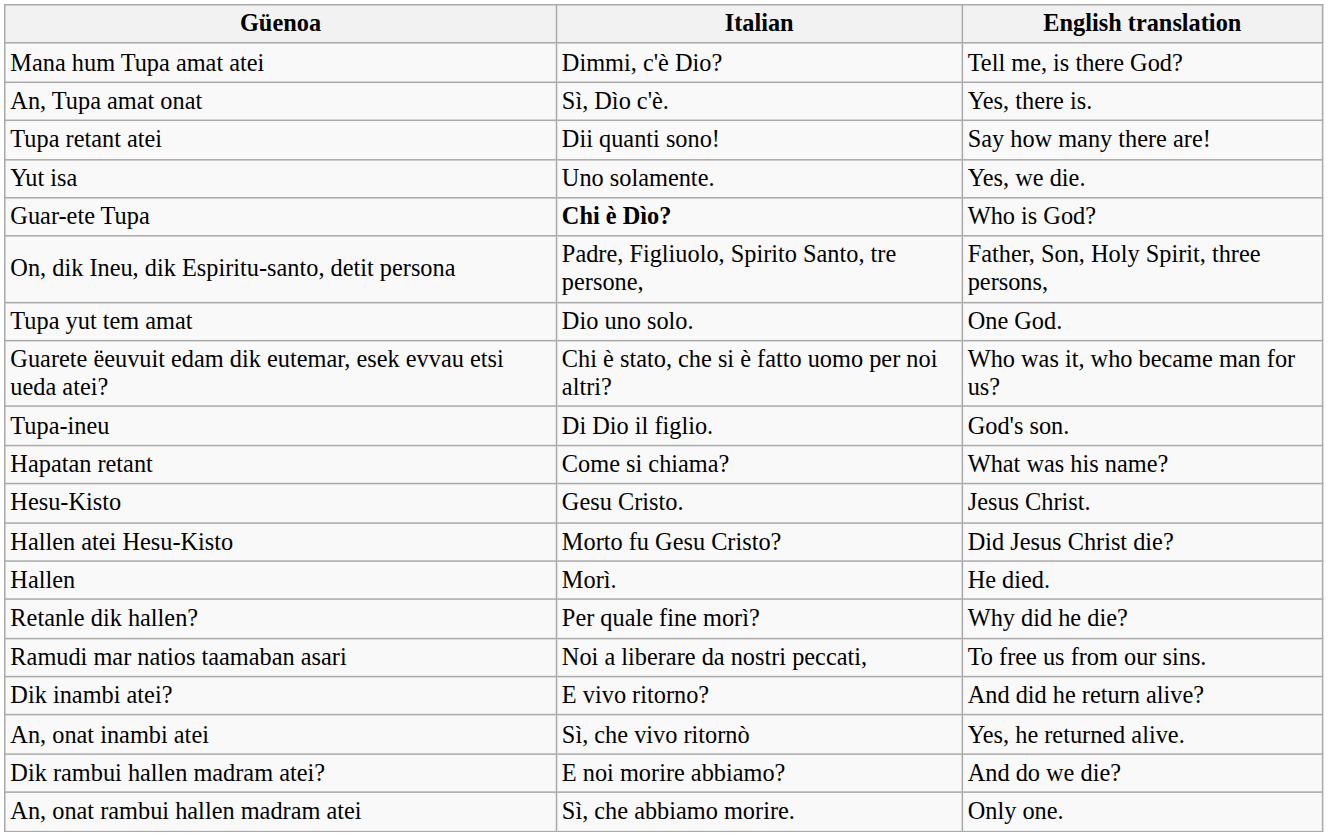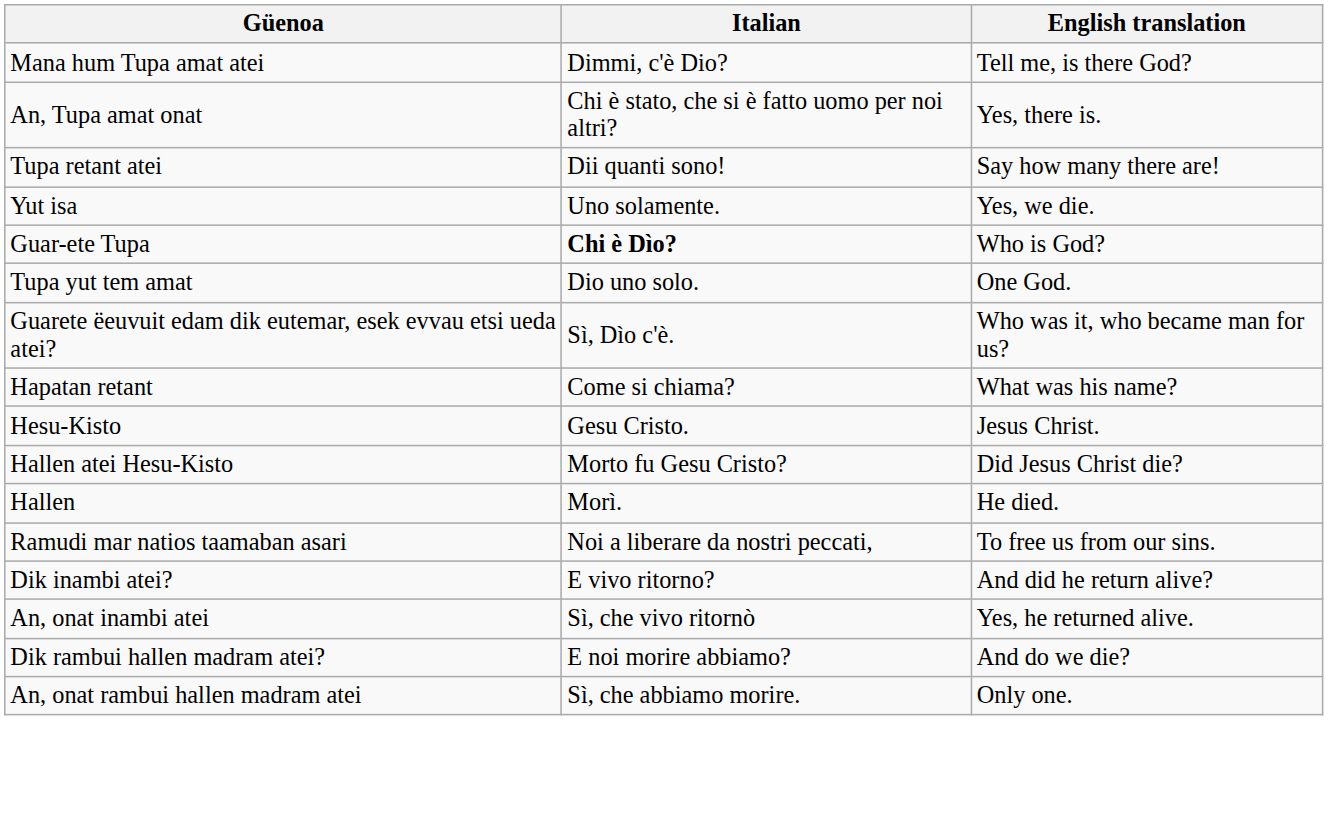 <table class="wikitable">
 <tr>
 <th>Güenoa</th>
 <th>Italian</th>
 <th>English translation</th>
 </tr>
 <tr>
 <td>Mana hum Tupa amat atei</td>
 <td>Dimmi, c'è Dio?</td>
 <td>Tell me, is there God?</td>
 </tr>
 <tr>
 <td>An, Tupa amat onat</td>
-<td>Sì, Dìo c'è.</td>
+<td>Chi è stato, che si è fatto uomo per noi altri?</td>
 <td>Yes, there is.</td>
 </tr>
 <tr>
 <td>Tupa retant atei</td>
 <td>Dii quanti sono!</td>
 <td>Say how many there are!</td>
 </tr>
 <tr>
 <td>Yut isa</td>
 <td>Uno solamente.</td>
 <td>Yes, we die.</td>
 </tr>
 <tr>
 <td>Guar-ete Tupa</td>
 <td><strong>Chi è Dìo?</strong></td>
 <td>Who is God?</td>
 </tr>
 <tr>
-<td>On, dik Ineu, dik Espiritu-santo, detit persona</td>
-<td>Padre, Figliuolo, Spirito Santo, tre persone,</td>
-<td>Father, Son, Holy Spirit, three persons,</td>
-</tr>
-<tr>
 <td>Tupa yut tem amat</td>
 <td>Dio uno solo.</td>
 <td>One God.</td>
 </tr>
 <tr>
 <td>Guarete ëeuvuit edam dik eutemar, esek evvau etsi ueda atei?</td>
-<td>Chi è stato, che si è fatto uomo per noi altri?</td>
+<td>Sì, Dìo c'è.</td>
 <td>Who was it, who became man for us?</td>
-</tr>
-<tr>
-<td>Tupa-ineu</td>
-<td>Di Dio il figlio.</td>
-<td>God's son.</td>
 </tr>
 <tr>
 <td>Hapatan retant</td>
 <td>Come si chiama?</td>
 <td>What was his name?</td>
 </tr>
 <tr>
 <td>Hesu-Kisto</td>
 <td>Gesu Cristo.</td>
 <td>Jesus Christ.</td>
 </tr>
 <tr>
 <td>Hallen atei Hesu-Kisto</td>
 <td>Morto fu Gesu Cristo?</td>
 <td>Did Jesus Christ die?</td>
 </tr>
 <tr>
 <td>Hallen</td>
 <td>Morì.</td>
 <td>He died.</td>
-</tr>
-<tr>
-<td>Retanle dik hallen?</td>
-<td>Per quale fine morì?</td>
-<td>Why did he die?</td>
 </tr>
 <tr>
 <td>Ramudi mar natios taamaban asari</td>
 <td>Noi a liberare da nostri peccati,</td>
 <td>To free us from our sins.</td>
 </tr>
 <tr>
 <td>Dik inambi atei?</td>
 <td>E vivo ritorno?</td>
 <td>And did he return alive?</td>
 </tr>
 <tr>
 <td>An, onat inambi atei</td>
 <td>Sì, che vivo ritornò</td>
 <td>Yes, he returned alive.</td>
 </tr>
 <tr>
 <td>Dik rambui hallen madram atei?</td>
 <td>E noi morire abbiamo?</td>
 <td>And do we die?</td>
 </tr>
 <tr>
 <td>An, onat rambui hallen madram atei</td>
 <td>Sì, che abbiamo morire.</td>
 <td>Only one.</td>
 </tr>
 </table>
